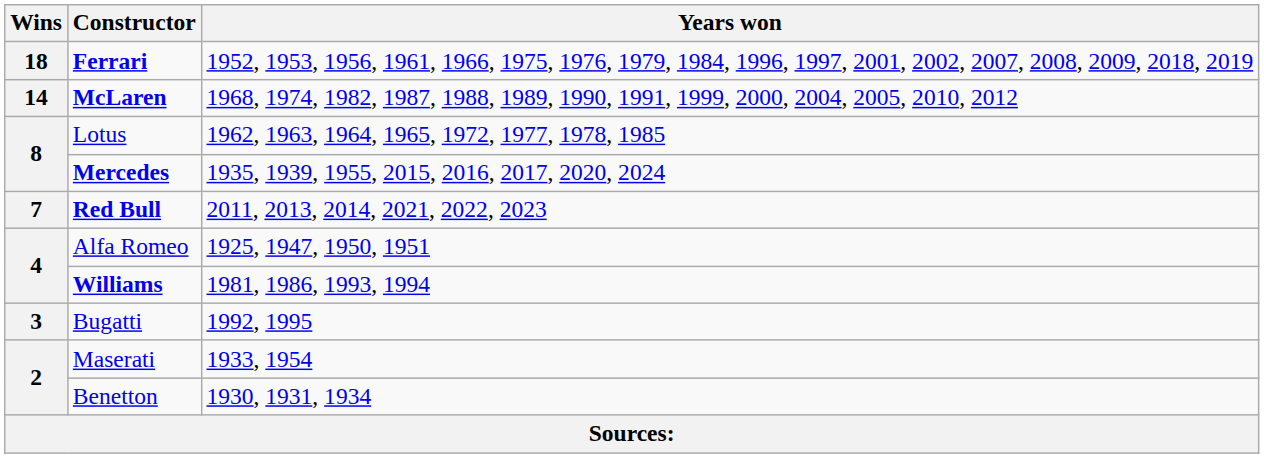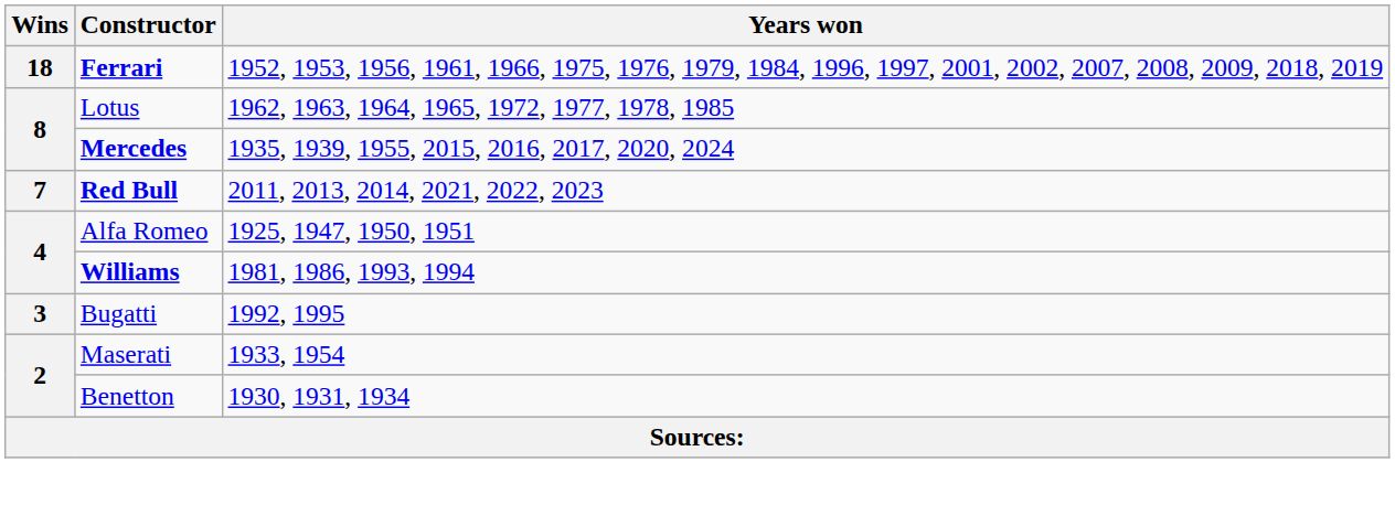 <table class="wikitable">
 <tr>
 <th>Wins</th>
 <th>Constructor</th>
 <th>Years won</th>
 </tr>
 <tr>
 <th>18</th>
 <td> <strong><a href='#'>Ferrari</a></strong></td>
 <td><a href='#'>1952</a>, <a href='#'>1953</a>, <a href='#'>1956</a>, <a href='#'>1961</a>, <a href='#'>1966</a>, <a href='#'>1975</a>, <a href='#'>1976</a>, <a href='#'>1979</a>, <a href='#'>1984</a>, <a href='#'>1996</a>, <a href='#'>1997</a>, <a href='#'>2001</a>, <a href='#'>2002</a>, <a href='#'>2007</a>, <a href='#'>2008</a>, <a href='#'>2009</a>, <a href='#'>2018</a>, <a href='#'>2019</a></td>
-</tr>
-<tr>
-<th>14</th>
-<td> <strong><a href='#'>McLaren</a></strong></td>
-<td><a href='#'>1968</a>, <a href='#'>1974</a>, <a href='#'>1982</a>, <a href='#'>1987</a>, <a href='#'>1988</a>, <a href='#'>1989</a>, <a href='#'>1990</a>, <a href='#'>1991</a>, <a href='#'>1999</a>, <a href='#'>2000</a>, <a href='#'>2004</a>, <a href='#'>2005</a>, <a href='#'>2010</a>, <a href='#'>2012</a></td>
 </tr>
 <tr>
 <th rowspan="2">8</th>
 <td> <a href='#'>Lotus</a></td>
 <td><a href='#'>1962</a>, <a href='#'>1963</a>, <a href='#'>1964</a>, <a href='#'>1965</a>, <a href='#'>1972</a>, <a href='#'>1977</a>, <a href='#'>1978</a>, <a href='#'>1985</a></td>
 </tr>
 <tr>
 <td> <strong><a href='#'>Mercedes</a></strong></td>
 <td><span><a href='#'>1935</a>, <a href='#'>1939</a>,</span> <a href='#'>1955</a>, <a href='#'>2015</a>, <a href='#'>2016</a>, <a href='#'>2017</a>, <a href='#'>2020</a>, <a href='#'>2024</a></td>
 </tr>
 <tr>
 <th>7</th>
 <td> <strong><a href='#'>Red Bull</a></strong></td>
 <td><a href='#'>2011</a>, <a href='#'>2013</a>, <a href='#'>2014</a>, <a href='#'>2021</a>, <a href='#'>2022</a>, <a href='#'>2023</a></td>
 </tr>
 <tr>
 <th rowspan="2">4</th>
 <td> <a href='#'>Alfa Romeo</a></td>
 <td><span><a href='#'>1925</a>, <a href='#'>1947</a>,</span> <a href='#'>1950</a>, <a href='#'>1951</a></td>
 </tr>
 <tr>
 <td> <strong><a href='#'>Williams</a></strong></td>
 <td><a href='#'>1981</a>, <a href='#'>1986</a>, <a href='#'>1993</a>, <a href='#'>1994</a></td>
 </tr>
 <tr>
 <th>3</th>
 <td> <a href='#'>Bugatti</a></td>
 <td><a href='#'>1992</a>, <a href='#'>1995</a></td>
 </tr>
 <tr>
 <th rowspan="2">2</th>
 <td> <a href='#'>Maserati</a></td>
 <td><span><a href='#'>1933</a>,</span> <a href='#'>1954</a></td>
 </tr>
 <tr>
 <td> <a href='#'>Benetton</a></td>
 <td><span><a href='#'>1930</a>,</span><span> <a href='#'>1931</a>,</span><span> <a href='#'>1934</a></span></td>
 </tr>
 <tr>
 <th colspan=3>Sources:</th>
 </tr>
 </table>
